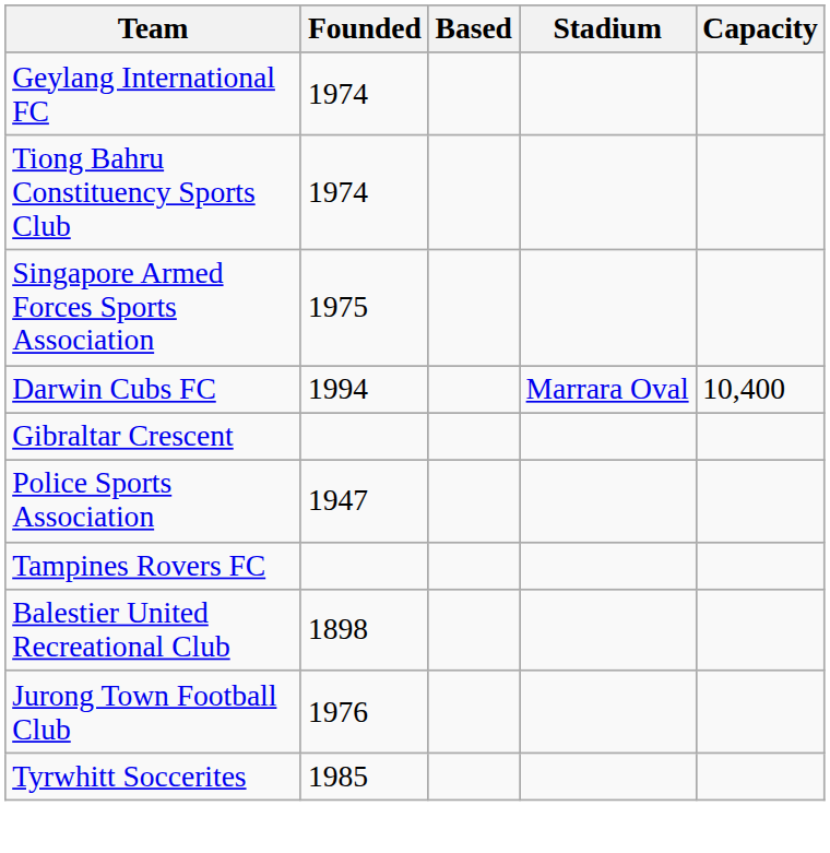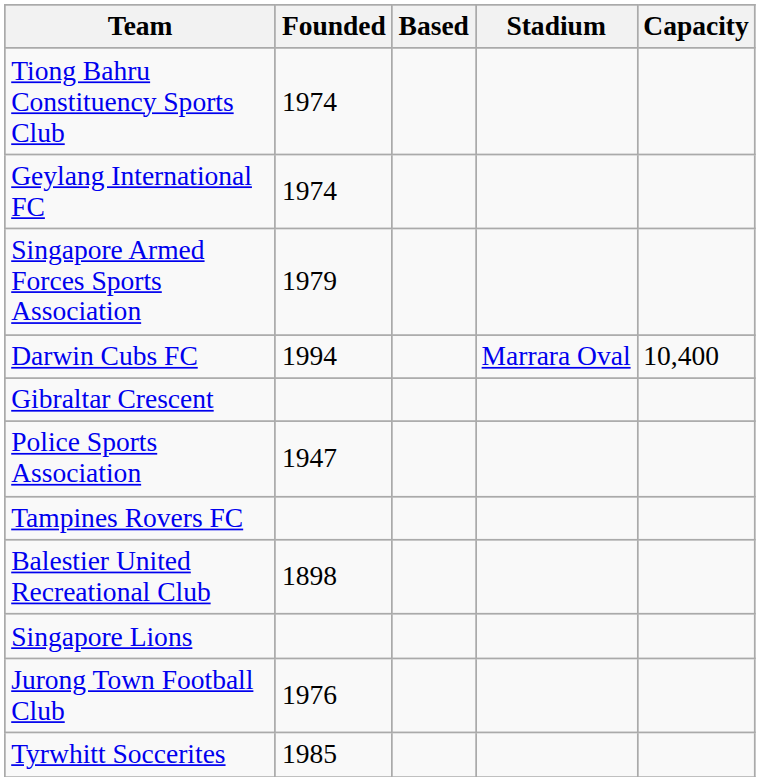 <table class="wikitable sortable">
 <tr>
 <th style="width:150px;">Team</th>
 <th>Founded</th>
 <th>Based</th>
 <th>Stadium</th>
 <th>Capacity</th>
 </tr>
 <tr>
+<td><a href='#'>Tiong Bahru Constituency Sports Club</a></td>
+<td>1974</td>
+<td></td>
+<td></td>
+<td style="text-align:center;"></td>
+</tr>
+<tr>
 <td><a href='#'>Geylang International FC</a></td>
 <td>1974</td>
 <td></td>
 <td></td>
 <td style="text-align:center;"></td>
 </tr>
 <tr>
-<td><a href='#'>Tiong Bahru Constituency Sports Club</a></td>
-<td>1974</td>
-<td></td>
-<td></td>
-<td style="text-align:center;"></td>
-</tr>
-<tr>
 <td><a href='#'>Singapore Armed Forces Sports Association</a></td>
-<td>1975</td>
+<td>1979</td>
 <td></td>
 <td></td>
 <td style="text-align:center;"></td>
 </tr>
 <tr>
 <td><a href='#'>Darwin Cubs FC</a></td>
 <td>1994</td>
 <td></td>
 <td><a href='#'>Marrara Oval</a></td>
 <td>10,400</td>
 </tr>
 <tr>
 <td><a href='#'>Gibraltar Crescent</a></td>
 <td></td>
 <td></td>
 <td></td>
 <td></td>
 </tr>
 <tr>
 <td><a href='#'>Police Sports Association</a></td>
 <td>1947</td>
 <td></td>
 <td></td>
 <td></td>
 </tr>
 <tr>
 <td><a href='#'>Tampines Rovers FC</a></td>
 <td></td>
 <td></td>
 <td></td>
 <td></td>
 </tr>
 <tr>
 <td><a href='#'>Balestier United Recreational Club</a></td>
 <td>1898</td>
 <td></td>
 <td></td>
 <td></td>
 </tr>
 <tr>
+<td><a href='#'>Singapore Lions</a></td>
+<td></td>
+<td></td>
+<td></td>
+<td></td>
+</tr>
+<tr>
 <td><a href='#'>Jurong Town Football Club</a></td>
 <td>1976</td>
 <td></td>
 <td></td>
 <td></td>
 </tr>
 <tr>
 <td><a href='#'>Tyrwhitt Soccerites</a></td>
 <td>1985</td>
 <td></td>
 <td></td>
 <td></td>
 </tr>
 </table>
